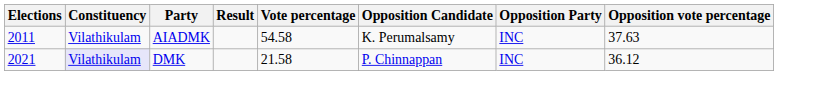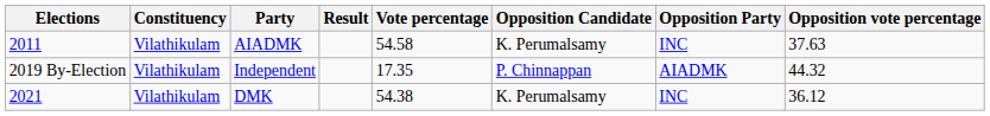 <table class="sortable wikitable"style="font-size: 100%">
 <tr>
 <th>Elections</th>
 <th>Constituency</th>
 <th>Party</th>
 <th>Result</th>
 <th>Vote percentage</th>
 <th>Opposition Candidate</th>
 <th>Opposition Party</th>
 <th>Opposition vote percentage</th>
 </tr>
 <tr>
 <td><a href='#'>2011</a></td>
 <td><a href='#'>Vilathikulam</a></td>
 <td><a href='#'>AIADMK</a></td>
 <td></td>
 <td>54.58</td>
 <td>K. Perumalsamy</td>
 <td><a href='#'>INC</a></td>
 <td>37.63</td>
 </tr>
 <tr>
+<td>2019 By-Election</td>
+<td><a href='#'>Vilathikulam</a></td>
+<td><a href='#'>Independent</a></td>
+<td></td>
+<td>17.35</td>
+<td><a href='#'>P. Chinnappan</a></td>
+<td><a href='#'>AIADMK</a></td>
+<td>44.32</td>
+</tr>
+<tr>
 <td><a href='#'>2021</a></td>
-<td style="background: lavender;"><a href='#'>Vilathikulam</a></td>
+<td><a href='#'>Vilathikulam</a></td>
 <td><a href='#'>DMK</a></td>
 <td></td>
-<td>21.58</td>
-<td><a href='#'>P. Chinnappan</a></td>
+<td>54.38</td>
+<td>K. Perumalsamy</td>
 <td><a href='#'>INC</a></td>
 <td>36.12</td>
 </tr>
 </table>
